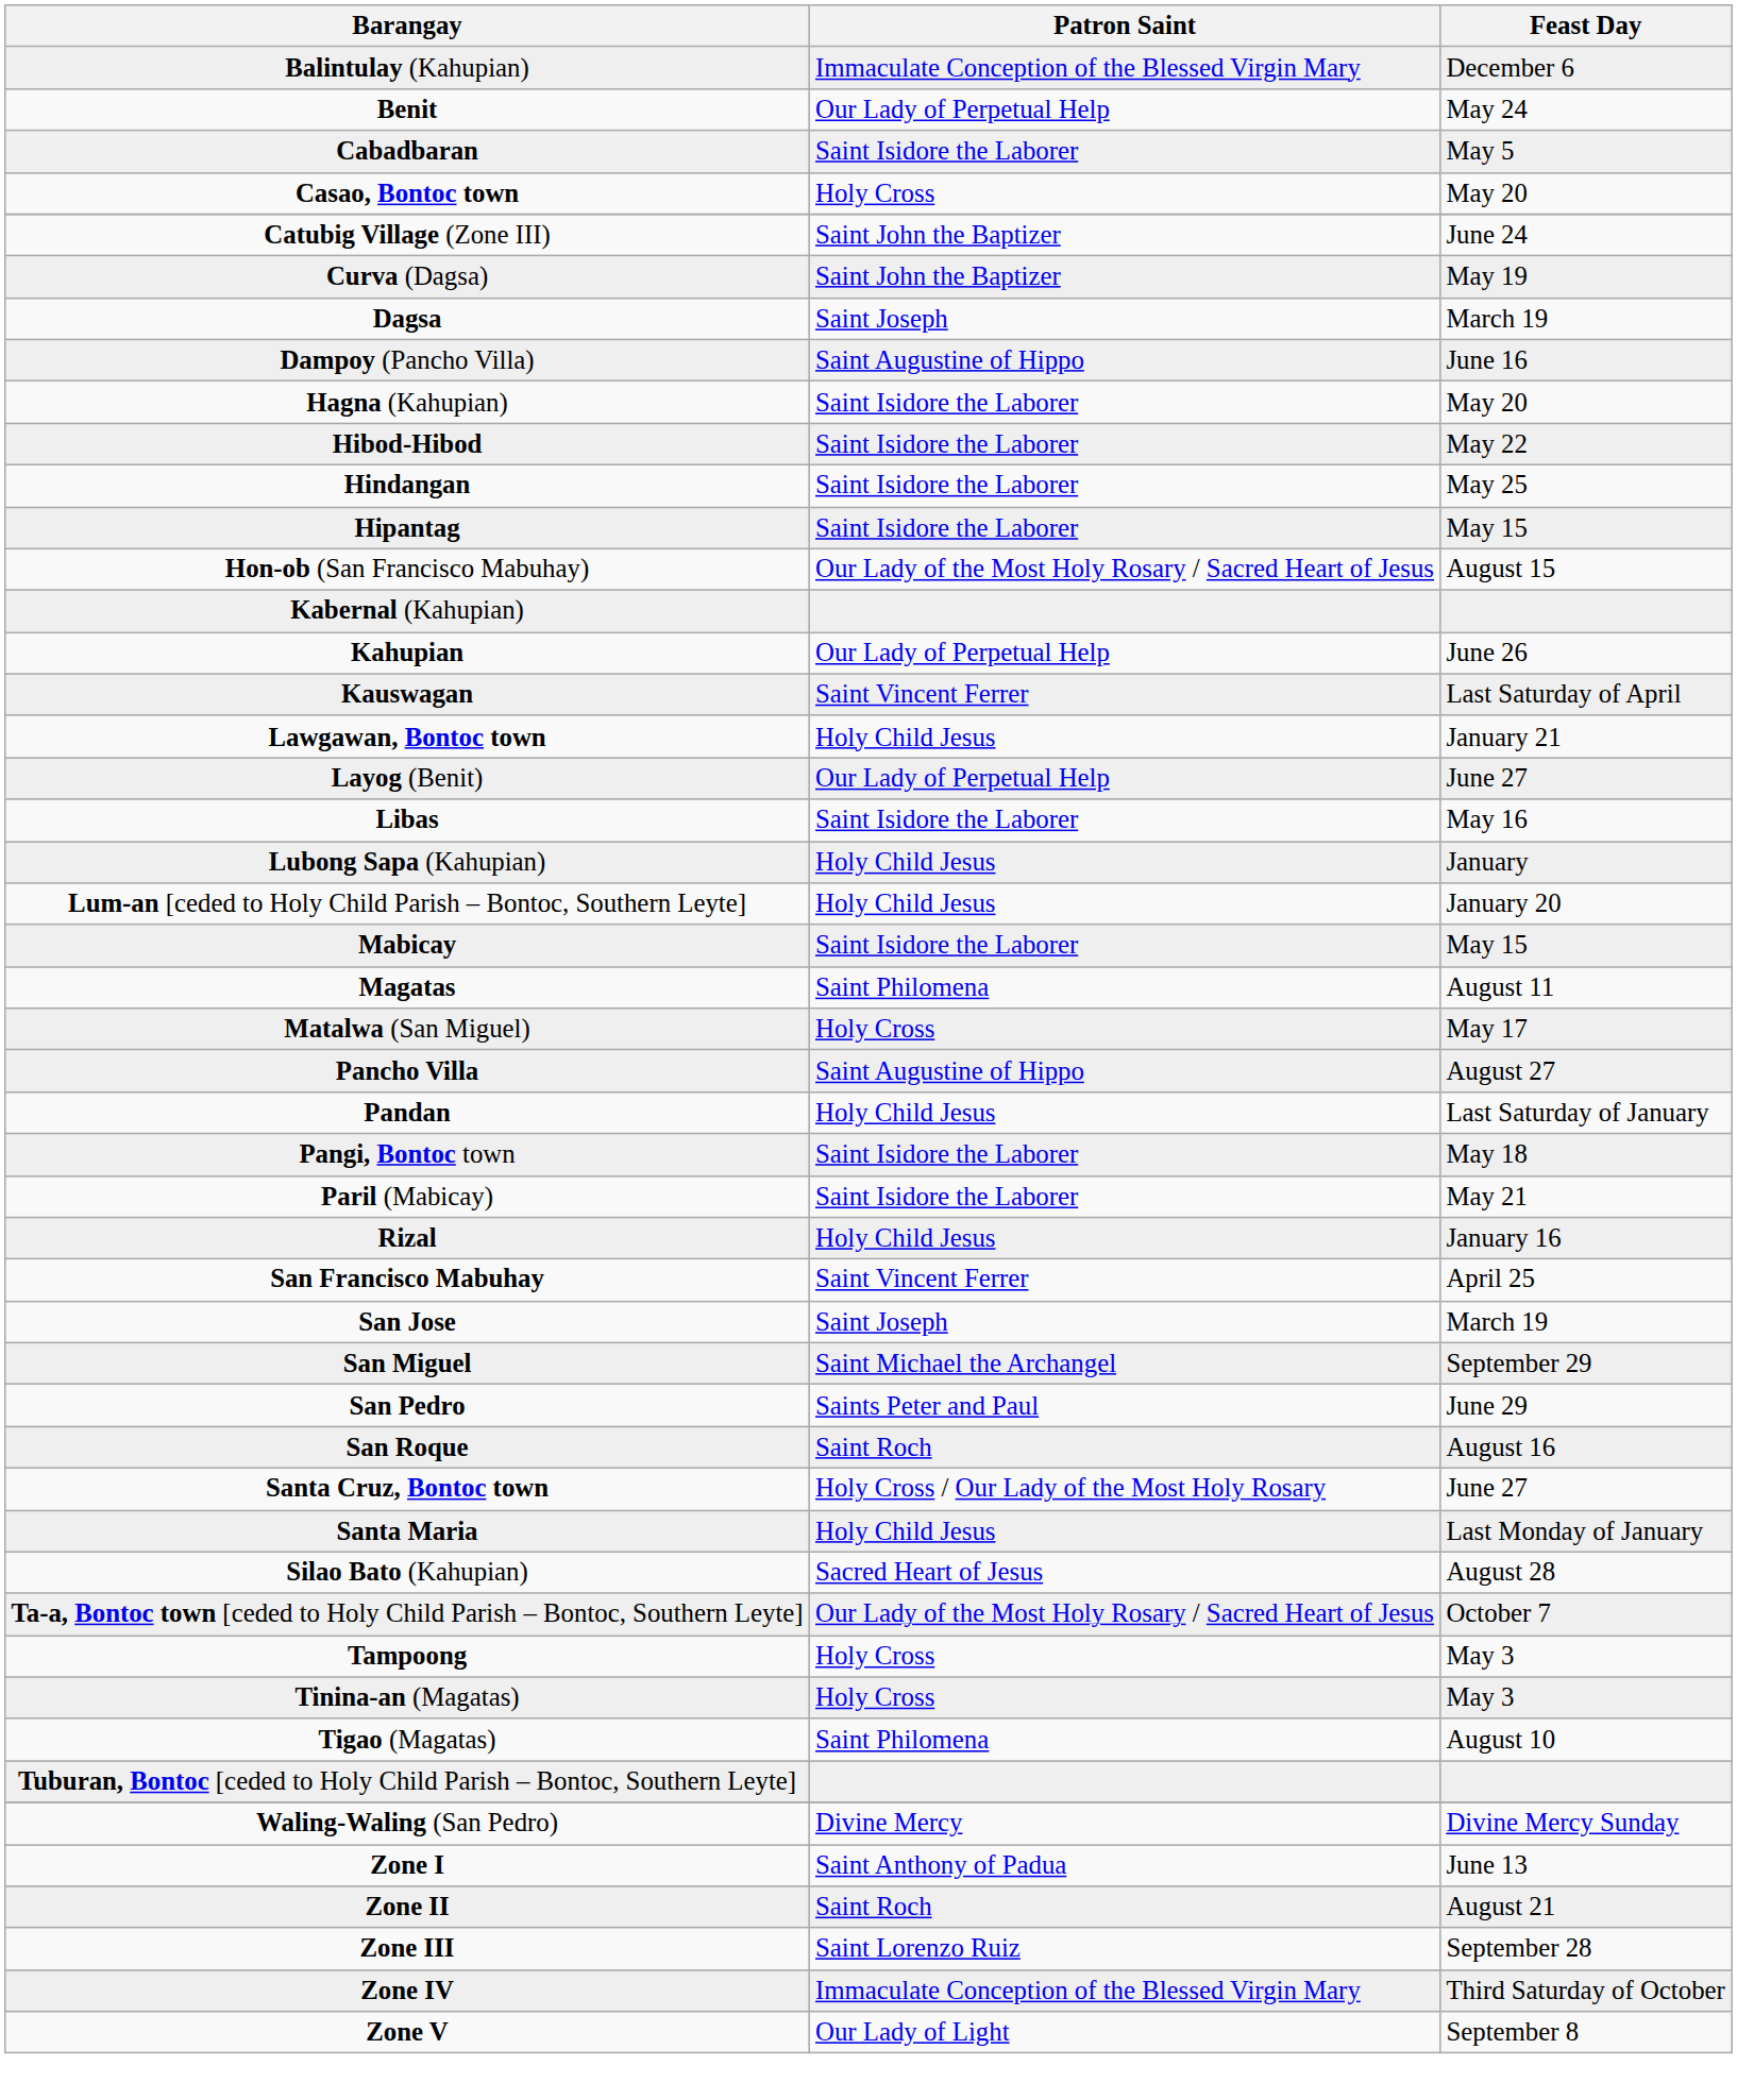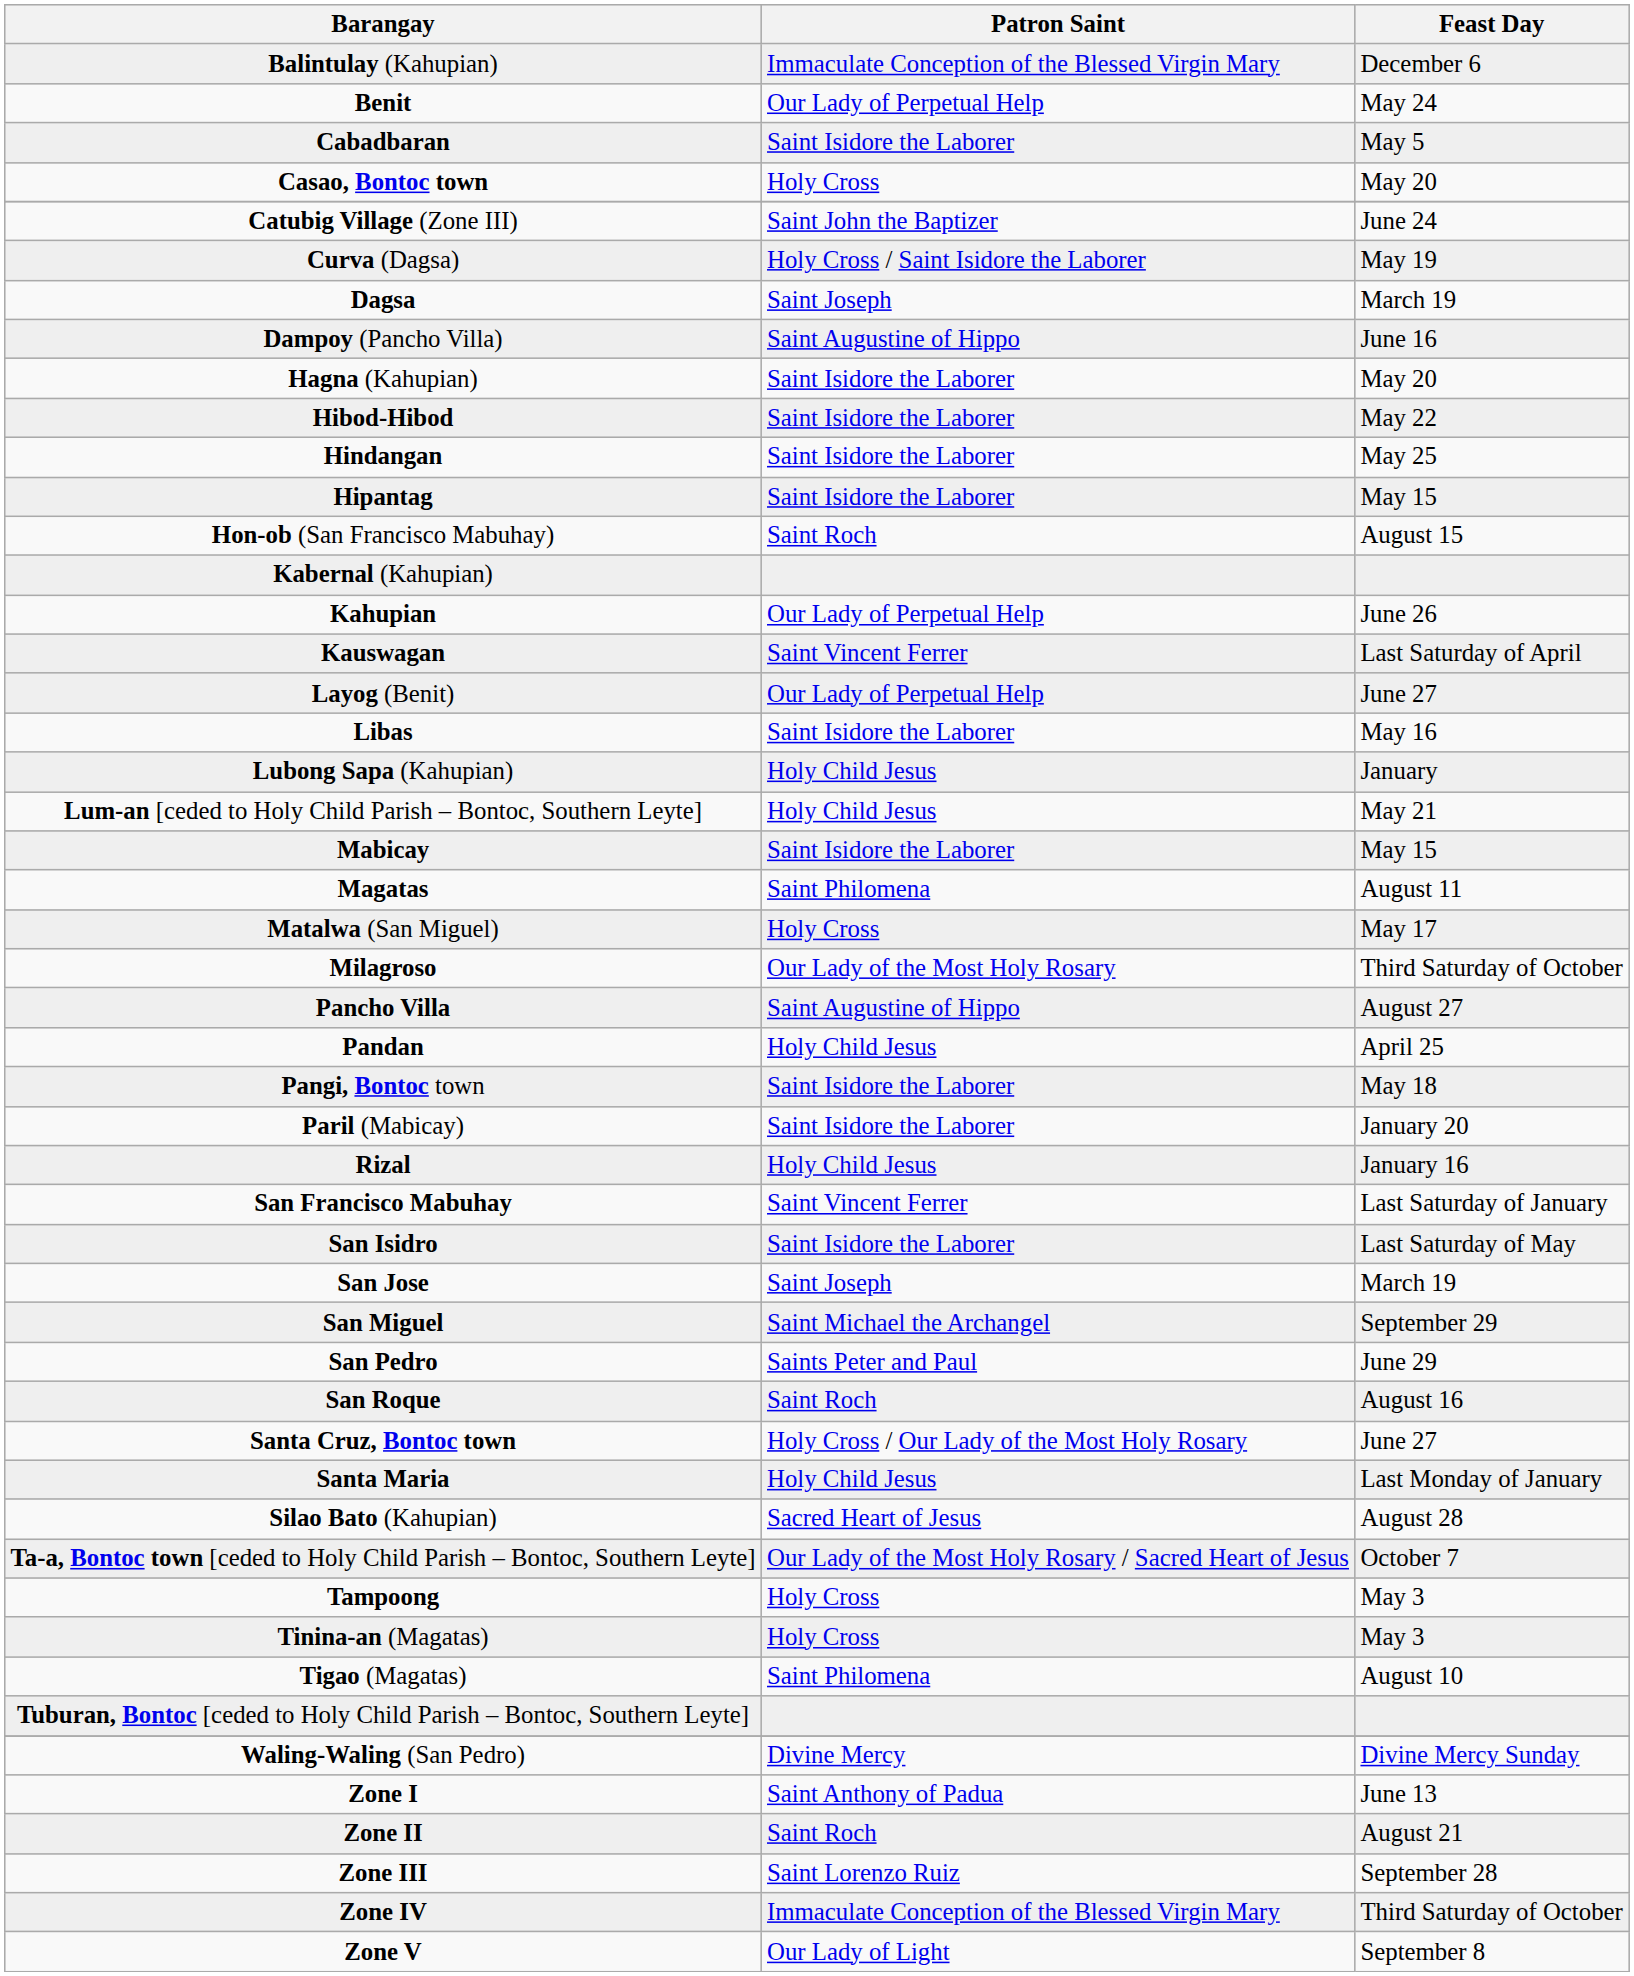 <table class="collapsible collapsed wikitable toccolours" style="min-width:50em; width:auto">
 <tr>
 <th scope=col>Barangay</th>
 <th scope=col>Patron Saint</th>
 <th scope=col>Feast Day</th>
 </tr>
 <tr style="background:#efefef;">
 <td style="text-align: center;"><strong>Balintulay</strong> (Kahupian)</td>
 <td><a href='#'>Immaculate Conception of the Blessed Virgin Mary</a></td>
 <td>December 6</td>
 </tr>
 <tr>
 <td style="text-align: center;"><strong>Benit</strong></td>
 <td><a href='#'>Our Lady of Perpetual Help</a></td>
 <td>May 24</td>
 </tr>
 <tr style="background:#efefef;">
 <td style="text-align: center;"><strong>Cabadbaran</strong></td>
 <td><a href='#'>Saint Isidore the Laborer</a></td>
 <td>May 5</td>
 </tr>
 <tr>
 <td style="text-align: center;"><strong>Casao, <a href='#'>Bontoc</a> town</strong></td>
 <td><a href='#'>Holy Cross</a></td>
 <td>May 20</td>
 </tr>
 <tr style="background:#efefef;">
 </tr>
 <tr>
 <td style="text-align: center;"><strong>Catubig Village</strong> (Zone III)</td>
 <td><a href='#'>Saint John the Baptizer</a></td>
 <td>June 24</td>
 </tr>
 <tr style="background:#efefef;">
 <td style="text-align: center;"><strong>Curva</strong> (Dagsa)</td>
-<td><a href='#'>Saint John the Baptizer</a></td>
+<td><a href='#'>Holy Cross</a> / <a href='#'>Saint Isidore the Laborer</a></td>
 <td>May 19</td>
 </tr>
 <tr>
 <td style="text-align: center;"><strong>Dagsa</strong></td>
 <td><a href='#'>Saint Joseph</a></td>
 <td>March 19</td>
 </tr>
 <tr style="background:#efefef;">
 <td style="text-align: center;"><strong>Dampoy</strong> (Pancho Villa)</td>
 <td><a href='#'>Saint Augustine of Hippo</a></td>
 <td>June 16</td>
 </tr>
 <tr>
 <td style="text-align: center;"><strong>Hagna</strong> (Kahupian)</td>
 <td><a href='#'>Saint Isidore the Laborer</a></td>
 <td>May 20</td>
 </tr>
 <tr style="background:#efefef;">
 <td style="text-align: center;"><strong>Hibod-Hibod</strong></td>
 <td><a href='#'>Saint Isidore the Laborer</a></td>
 <td>May 22</td>
 </tr>
 <tr>
 <td style="text-align: center;"><strong>Hindangan</strong></td>
 <td><a href='#'>Saint Isidore the Laborer</a></td>
 <td>May 25</td>
 </tr>
 <tr style="background:#efefef;">
 <td style="text-align: center;"><strong>Hipantag</strong></td>
 <td><a href='#'>Saint Isidore the Laborer</a></td>
 <td>May 15</td>
 </tr>
 <tr>
 <td style="text-align: center;"><strong>Hon-ob</strong> (San Francisco Mabuhay)</td>
-<td><a href='#'>Our Lady of the Most Holy Rosary</a> / <a href='#'>Sacred Heart of Jesus</a></td>
+<td><a href='#'>Saint Roch</a></td>
 <td>August 15</td>
 </tr>
 <tr style="background:#efefef;">
 <td style="text-align: center;"><strong>Kabernal</strong> (Kahupian)</td>
 <td></td>
 <td></td>
 </tr>
 <tr>
 <td style="text-align: center;"><strong>Kahupian</strong></td>
 <td><a href='#'>Our Lady of Perpetual Help</a></td>
 <td>June 26</td>
 </tr>
 <tr style="background:#efefef;">
 <td style="text-align: center;"><strong>Kauswagan</strong></td>
 <td><a href='#'>Saint Vincent Ferrer</a></td>
 <td>Last Saturday of April</td>
-</tr>
-<tr>
-<td style="text-align: center;"><strong>Lawgawan, <a href='#'>Bontoc</a> town</strong></td>
-<td><a href='#'>Holy Child Jesus</a></td>
-<td>January 21</td>
 </tr>
 <tr style="background:#efefef;">
 <td style="text-align: center;"><strong>Layog</strong> (Benit)</td>
 <td><a href='#'>Our Lady of Perpetual Help</a></td>
 <td>June 27</td>
 </tr>
 <tr>
 <td style="text-align: center;"><strong>Libas</strong></td>
 <td><a href='#'>Saint Isidore the Laborer</a></td>
 <td>May 16</td>
 </tr>
 <tr style="background:#efefef;">
 <td style="text-align: center;"><strong>Lubong Sapa</strong> (Kahupian)</td>
 <td><a href='#'>Holy Child Jesus</a></td>
 <td>January</td>
 </tr>
 <tr>
 <td style="text-align: center;"><strong>Lum-an</strong> [ceded to Holy Child Parish – Bontoc, Southern Leyte]</td>
 <td><a href='#'>Holy Child Jesus</a></td>
-<td>January 20</td>
+<td>May 21</td>
 </tr>
 <tr style="background:#efefef;">
 <td style="text-align: center;"><strong>Mabicay</strong></td>
 <td><a href='#'>Saint Isidore the Laborer</a></td>
 <td>May 15</td>
 </tr>
 <tr>
 <td style="text-align: center;"><strong>Magatas</strong></td>
 <td><a href='#'>Saint Philomena</a></td>
 <td>August 11</td>
 </tr>
 <tr style="background:#efefef;">
 <td style="text-align: center;"><strong>Matalwa</strong> (San Miguel)</td>
 <td><a href='#'>Holy Cross</a></td>
 <td>May 17</td>
 </tr>
+<tr>
+<td style="text-align: center;"><strong>Milagroso</strong></td>
+<td><a href='#'>Our Lady of the Most Holy Rosary</a></td>
+<td>Third Saturday of October</td>
+</tr>
 <tr style="background:#efefef;">
 <td style="text-align: center;"><strong>Pancho Villa</strong></td>
 <td><a href='#'>Saint Augustine of Hippo</a></td>
 <td>August 27</td>
 </tr>
 <tr>
 <td style="text-align: center;"><strong>Pandan</strong></td>
 <td><a href='#'>Holy Child Jesus</a></td>
-<td>Last Saturday of January</td>
+<td>April 25</td>
 </tr>
 <tr style="background:#efefef;">
 <td style="text-align: center;"><strong>Pangi, <a href='#'>Bontoc</a></strong> town</td>
 <td><a href='#'>Saint Isidore the Laborer</a></td>
 <td>May 18</td>
 </tr>
 <tr>
 <td style="text-align: center;"><strong>Paril</strong> (Mabicay)</td>
 <td><a href='#'>Saint Isidore the Laborer</a></td>
-<td>May 21</td>
+<td>January 20</td>
 </tr>
 <tr style="background:#efefef;">
 <td style="text-align: center;"><strong>Rizal</strong></td>
 <td><a href='#'>Holy Child Jesus</a></td>
 <td>January 16</td>
 </tr>
 <tr>
 <td style="text-align: center;"><strong>San Francisco Mabuhay</strong></td>
 <td><a href='#'>Saint Vincent Ferrer</a></td>
-<td>April 25</td>
+<td>Last Saturday of January</td>
+</tr>
+<tr style="background:#efefef;">
+<td style="text-align: center;"><strong>San Isidro</strong></td>
+<td><a href='#'>Saint Isidore the Laborer</a></td>
+<td>Last Saturday of May</td>
 </tr>
 <tr>
 <td style="text-align: center;"><strong>San Jose</strong></td>
 <td><a href='#'>Saint Joseph</a></td>
 <td>March 19</td>
 </tr>
 <tr style="background:#efefef;">
 <td style="text-align: center;"><strong>San Miguel</strong></td>
 <td><a href='#'>Saint Michael the Archangel</a></td>
 <td>September 29</td>
 </tr>
 <tr>
 <td style="text-align: center;"><strong>San Pedro</strong></td>
 <td><a href='#'>Saints Peter and Paul</a></td>
 <td>June 29</td>
 </tr>
 <tr style="background:#efefef;">
 <td style="text-align: center;"><strong>San Roque</strong></td>
 <td><a href='#'>Saint Roch</a></td>
 <td>August 16</td>
 </tr>
 <tr>
 <td style="text-align: center;"><strong>Santa Cruz, <a href='#'>Bontoc</a> town</strong></td>
 <td><a href='#'>Holy Cross</a> / <a href='#'>Our Lady of the Most Holy Rosary</a></td>
 <td>June 27</td>
 </tr>
 <tr style="background:#efefef;">
 <td style="text-align: center;"><strong>Santa Maria</strong></td>
 <td><a href='#'>Holy Child Jesus</a></td>
 <td>Last Monday of January</td>
 </tr>
 <tr>
 <td style="text-align: center;"><strong>Silao Bato</strong> (Kahupian)</td>
 <td><a href='#'>Sacred Heart of Jesus</a></td>
 <td>August 28</td>
 </tr>
 <tr style="background:#efefef;">
 <td style="text-align: center;"><strong>Ta-a, <a href='#'>Bontoc</a> town</strong> [ceded to Holy Child Parish – Bontoc, Southern Leyte]</td>
 <td><a href='#'>Our Lady of the Most Holy Rosary</a> / <a href='#'>Sacred Heart of Jesus</a></td>
 <td>October 7</td>
 </tr>
 <tr>
 <td style="text-align: center;"><strong>Tampoong</strong></td>
 <td><a href='#'>Holy Cross</a></td>
 <td>May 3</td>
 </tr>
 <tr style="background:#efefef;">
 <td style="text-align: center;"><strong>Tinina-an</strong> (Magatas)</td>
 <td><a href='#'>Holy Cross</a></td>
 <td>May 3</td>
 </tr>
 <tr>
 <td style="text-align: center;"><strong>Tigao</strong> (Magatas)</td>
 <td><a href='#'>Saint Philomena</a></td>
 <td>August 10</td>
 </tr>
 <tr style="background:#efefef;">
 <td style="text-align: center;"><strong>Tuburan, <a href='#'>Bontoc</a></strong> [ceded to Holy Child Parish – Bontoc, Southern Leyte]</td>
 <td></td>
 <td></td>
 </tr>
 <tr>
 </tr>
 <tr>
 <td style="text-align: center;"><strong>Waling-Waling</strong> (San Pedro)</td>
 <td><a href='#'>Divine Mercy</a></td>
 <td><a href='#'>Divine Mercy Sunday</a></td>
 </tr>
 <tr>
 <td style="text-align: center;"><strong>Zone I</strong></td>
 <td><a href='#'>Saint Anthony of Padua</a></td>
 <td>June 13</td>
 </tr>
 <tr style="background:#efefef;">
 <td style="text-align: center;"><strong>Zone II</strong></td>
 <td><a href='#'>Saint Roch</a></td>
 <td>August 21</td>
 </tr>
 <tr>
 <td style="text-align: center;"><strong>Zone III</strong></td>
 <td><a href='#'>Saint Lorenzo Ruiz</a></td>
 <td>September 28</td>
 </tr>
 <tr style="background:#efefef;">
 <td style="text-align: center;"><strong>Zone IV</strong></td>
 <td><a href='#'>Immaculate Conception of the Blessed Virgin Mary</a></td>
 <td>Third Saturday of October</td>
 </tr>
 <tr>
 <td style="text-align: center;"><strong>Zone V</strong></td>
 <td><a href='#'>Our Lady of Light</a></td>
 <td>September 8</td>
 </tr>
 </table>
